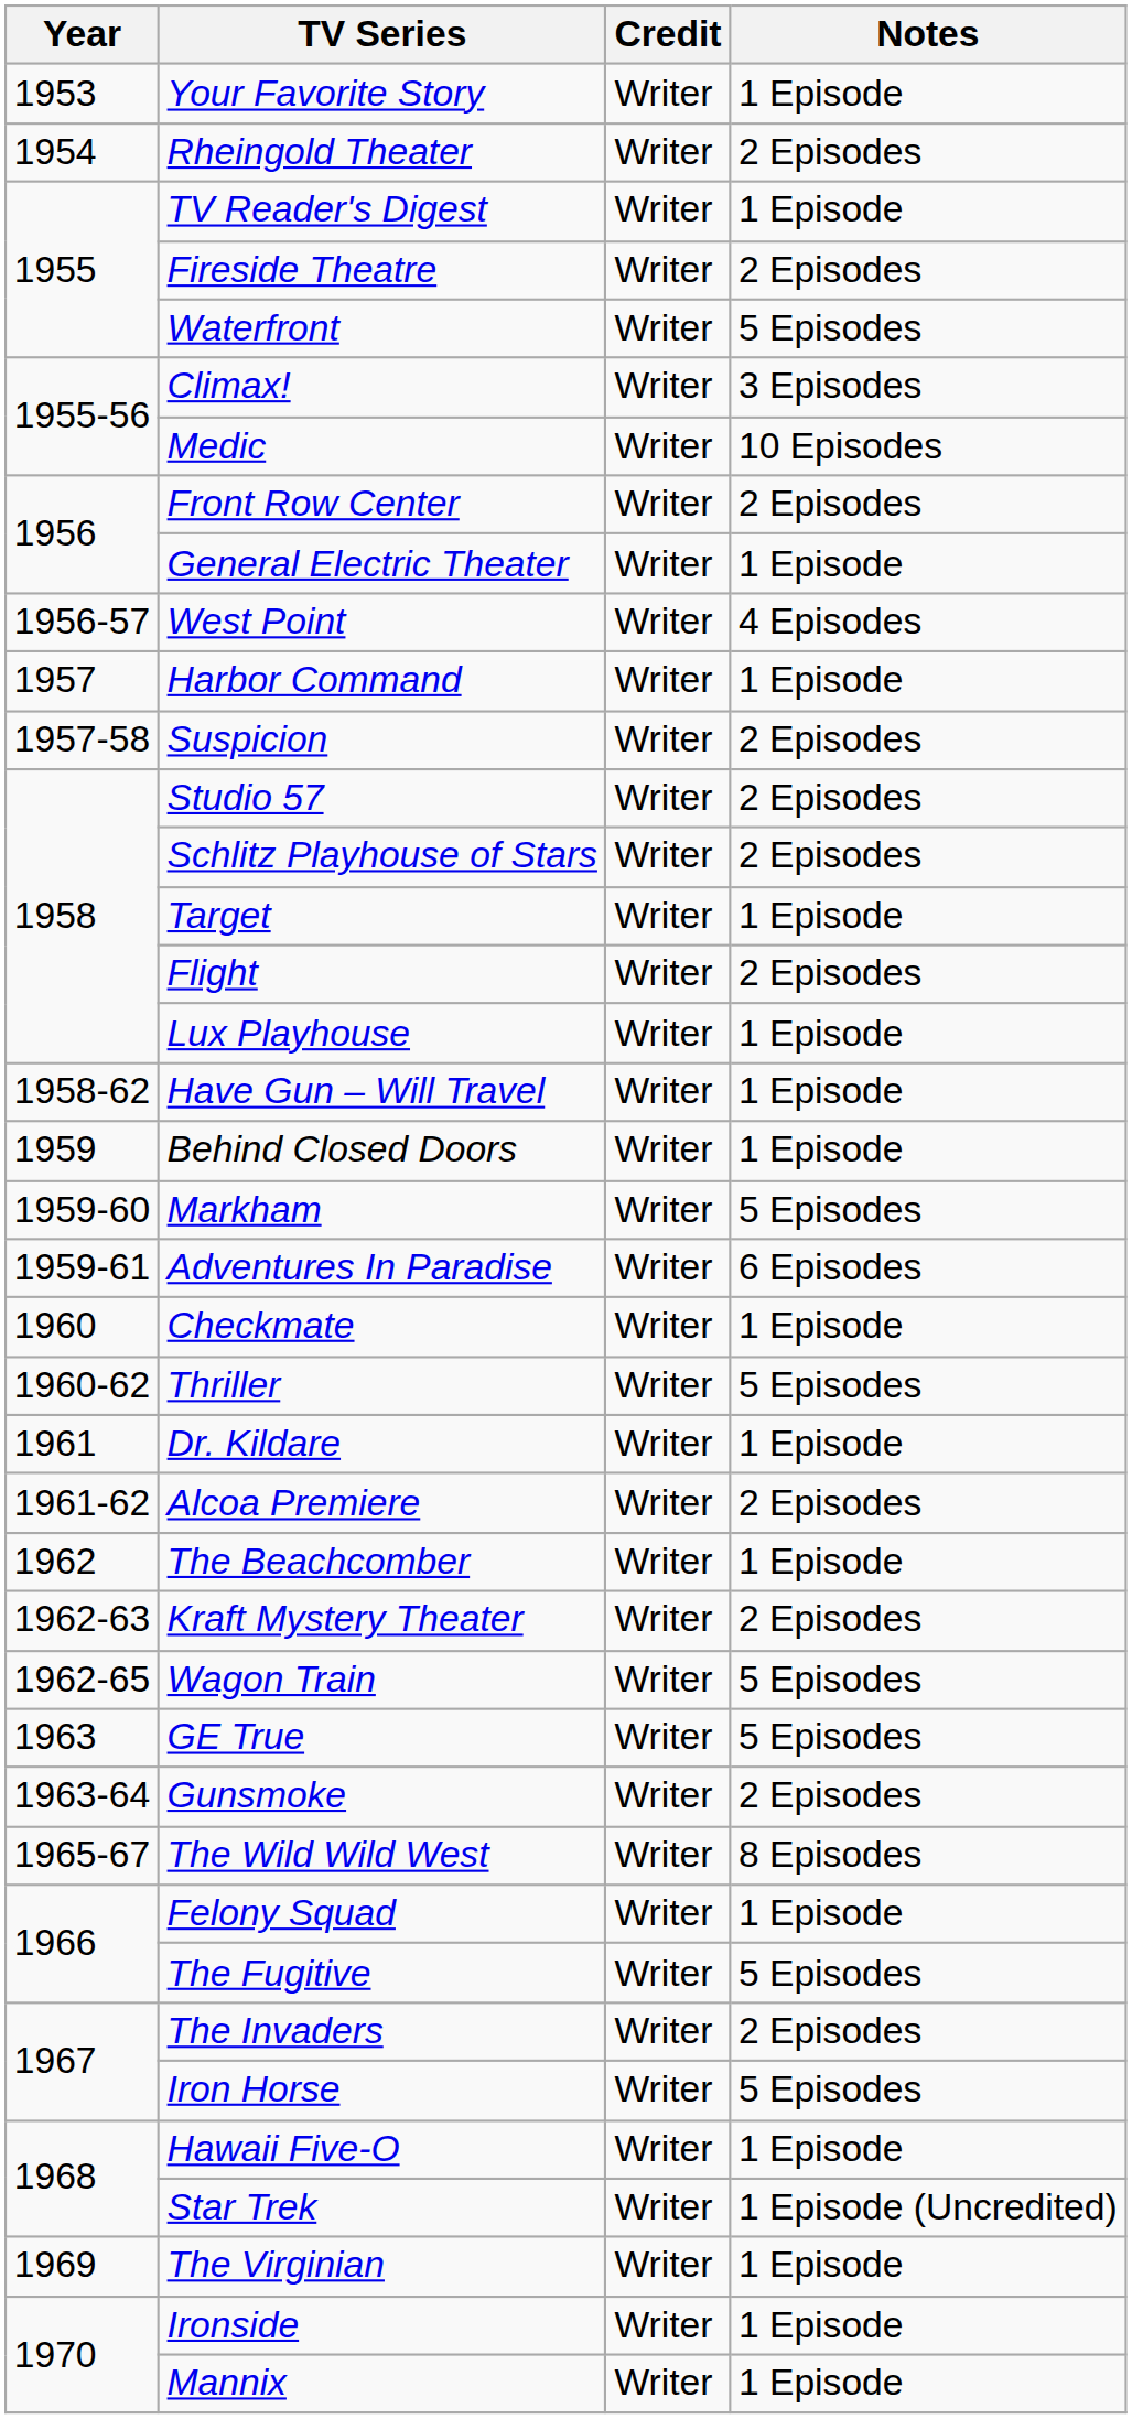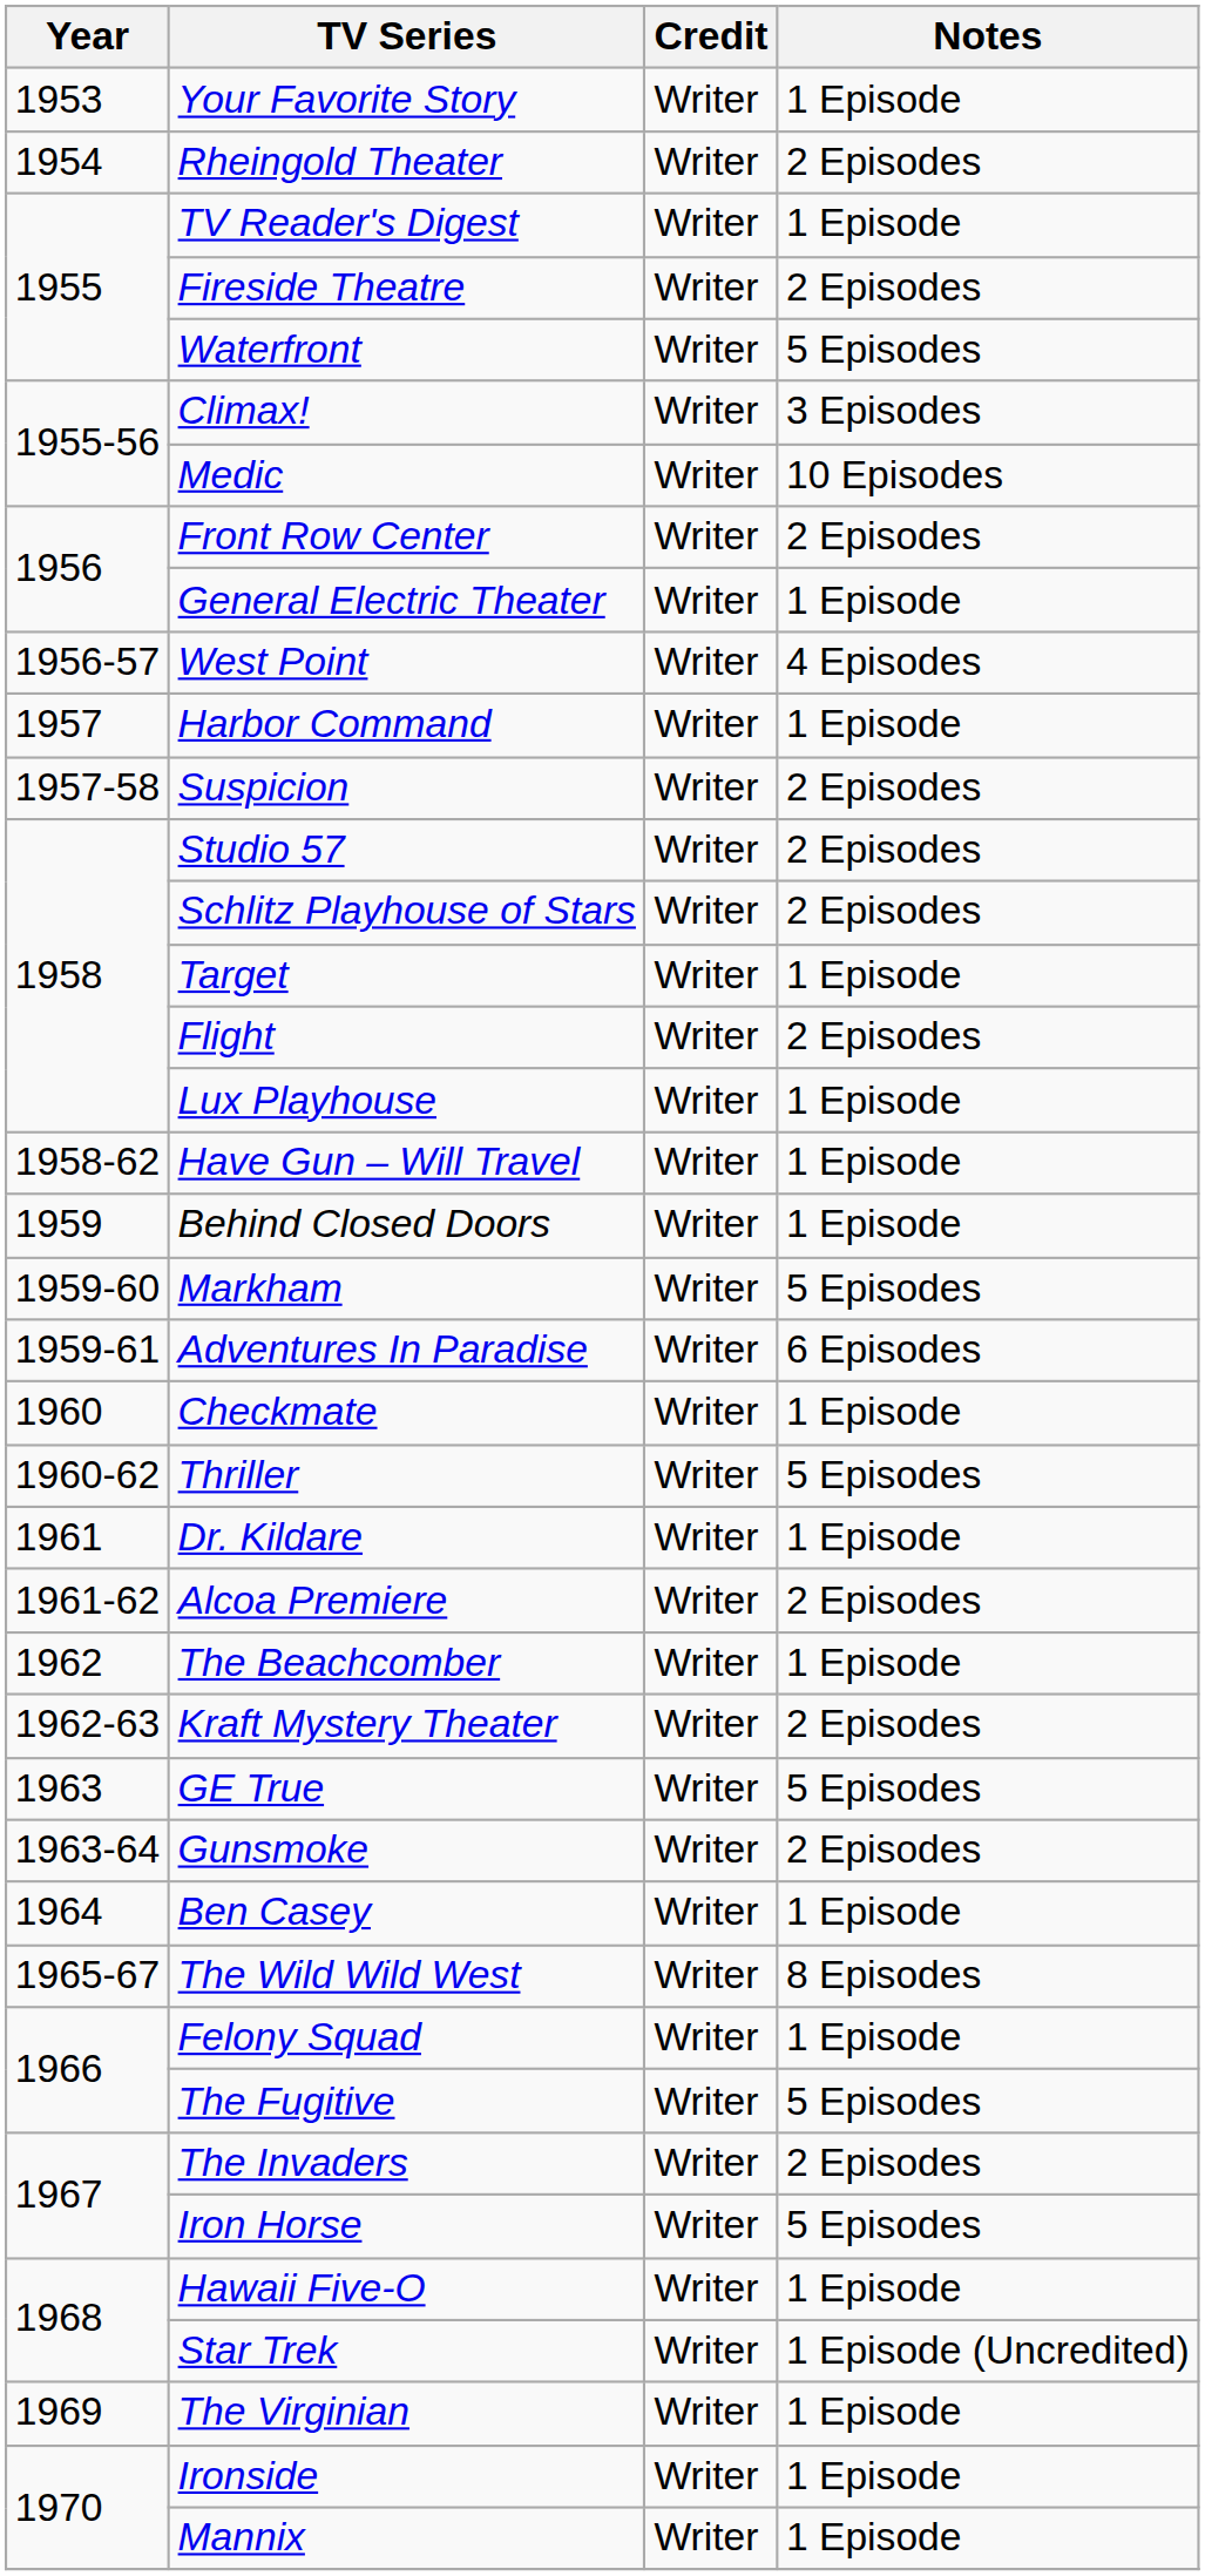 <table class="wikitable">
 <tr>
 <th>Year</th>
 <th>TV Series</th>
 <th>Credit</th>
 <th>Notes</th>
 </tr>
 <tr>
 <td>1953</td>
 <td><em><a href='#'>Your Favorite Story</a></em></td>
 <td>Writer</td>
 <td>1 Episode</td>
 </tr>
 <tr>
 <td>1954</td>
 <td><em><a href='#'>Rheingold Theater</a></em></td>
 <td>Writer</td>
 <td>2 Episodes</td>
 </tr>
 <tr>
 <td rowspan=3>1955</td>
 <td><em><a href='#'>TV Reader's Digest</a></em></td>
 <td>Writer</td>
 <td>1 Episode</td>
 </tr>
 <tr>
 <td><em><a href='#'>Fireside Theatre</a></em></td>
 <td>Writer</td>
 <td>2 Episodes</td>
 </tr>
 <tr>
 <td><em><a href='#'>Waterfront</a></em></td>
 <td>Writer</td>
 <td>5 Episodes</td>
 </tr>
 <tr>
 <td rowspan=2>1955-56</td>
 <td><em><a href='#'>Climax!</a></em></td>
 <td>Writer</td>
 <td>3 Episodes</td>
 </tr>
 <tr>
 <td><em><a href='#'>Medic</a></em></td>
 <td>Writer</td>
 <td>10 Episodes</td>
 </tr>
 <tr>
 <td rowspan=2>1956</td>
 <td><em><a href='#'>Front Row Center</a></em></td>
 <td>Writer</td>
 <td>2 Episodes</td>
 </tr>
 <tr>
 <td><em><a href='#'>General Electric Theater</a></em></td>
 <td>Writer</td>
 <td>1 Episode</td>
 </tr>
 <tr>
 <td>1956-57</td>
 <td><em><a href='#'>West Point</a></em></td>
 <td>Writer</td>
 <td>4 Episodes</td>
 </tr>
 <tr>
 <td>1957</td>
 <td><em><a href='#'>Harbor Command</a></em></td>
 <td>Writer</td>
 <td>1 Episode</td>
 </tr>
 <tr>
 <td>1957-58</td>
 <td><em><a href='#'>Suspicion</a></em></td>
 <td>Writer</td>
 <td>2 Episodes</td>
 </tr>
 <tr>
 <td rowspan=5>1958</td>
 <td><em><a href='#'>Studio 57</a></em></td>
 <td>Writer</td>
 <td>2 Episodes</td>
 </tr>
 <tr>
 <td><em><a href='#'>Schlitz Playhouse of Stars</a></em></td>
 <td>Writer</td>
 <td>2 Episodes</td>
 </tr>
 <tr>
 <td><em><a href='#'>Target</a></em></td>
 <td>Writer</td>
 <td>1 Episode</td>
 </tr>
 <tr>
 <td><em><a href='#'>Flight</a></em></td>
 <td>Writer</td>
 <td>2 Episodes</td>
 </tr>
 <tr>
 <td><em><a href='#'>Lux Playhouse</a></em></td>
 <td>Writer</td>
 <td>1 Episode</td>
 </tr>
 <tr>
 <td>1958-62</td>
 <td><em><a href='#'>Have Gun – Will Travel</a></em></td>
 <td>Writer</td>
 <td>1 Episode</td>
 </tr>
 <tr>
 <td>1959</td>
 <td><em>Behind Closed Doors</em></td>
 <td>Writer</td>
 <td>1 Episode</td>
 </tr>
 <tr>
 <td>1959-60</td>
 <td><em><a href='#'>Markham</a></em></td>
 <td>Writer</td>
 <td>5 Episodes</td>
 </tr>
 <tr>
 <td>1959-61</td>
 <td><em><a href='#'>Adventures In Paradise</a></em></td>
 <td>Writer</td>
 <td>6 Episodes</td>
 </tr>
 <tr>
 <td>1960</td>
 <td><em><a href='#'>Checkmate</a></em></td>
 <td>Writer</td>
 <td>1 Episode</td>
 </tr>
 <tr>
 <td>1960-62</td>
 <td><em><a href='#'>Thriller</a></em></td>
 <td>Writer</td>
 <td>5 Episodes</td>
 </tr>
 <tr>
 <td>1961</td>
 <td><em><a href='#'>Dr. Kildare</a></em></td>
 <td>Writer</td>
 <td>1 Episode</td>
 </tr>
 <tr>
 <td>1961-62</td>
 <td><em><a href='#'>Alcoa Premiere</a></em></td>
 <td>Writer</td>
 <td>2 Episodes</td>
 </tr>
 <tr>
 <td>1962</td>
 <td><em><a href='#'>The Beachcomber</a></em></td>
 <td>Writer</td>
 <td>1 Episode</td>
 </tr>
 <tr>
 <td>1962-63</td>
 <td><em><a href='#'>Kraft Mystery Theater</a></em></td>
 <td>Writer</td>
 <td>2 Episodes</td>
 </tr>
 <tr>
-<td>1962-65</td>
-<td><em><a href='#'>Wagon Train</a></em></td>
-<td>Writer</td>
-<td>5 Episodes</td>
-</tr>
-<tr>
 <td>1963</td>
 <td><em><a href='#'>GE True</a></em></td>
 <td>Writer</td>
 <td>5 Episodes</td>
 </tr>
 <tr>
 <td>1963-64</td>
 <td><em><a href='#'>Gunsmoke</a></em></td>
 <td>Writer</td>
 <td>2 Episodes</td>
+</tr>
+<tr>
+<td>1964</td>
+<td><em><a href='#'>Ben Casey</a></em></td>
+<td>Writer</td>
+<td>1 Episode</td>
 </tr>
 <tr>
 <td>1965-67</td>
 <td><em><a href='#'>The Wild Wild West</a></em></td>
 <td>Writer</td>
 <td>8 Episodes</td>
 </tr>
 <tr>
 <td rowspan=2>1966</td>
 <td><em><a href='#'>Felony Squad</a></em></td>
 <td>Writer</td>
 <td>1 Episode</td>
 </tr>
 <tr>
 <td><em><a href='#'>The Fugitive</a></em></td>
 <td>Writer</td>
 <td>5 Episodes</td>
 </tr>
 <tr>
 <td rowspan=2>1967</td>
 <td><em><a href='#'>The Invaders</a></em></td>
 <td>Writer</td>
 <td>2 Episodes</td>
 </tr>
 <tr>
 <td><em><a href='#'>Iron Horse</a></em></td>
 <td>Writer</td>
 <td>5 Episodes</td>
 </tr>
 <tr>
 <td rowspan=2>1968</td>
 <td><em><a href='#'>Hawaii Five-O</a></em></td>
 <td>Writer</td>
 <td>1 Episode</td>
 </tr>
 <tr>
 <td><em><a href='#'>Star Trek</a></em></td>
 <td>Writer</td>
 <td>1 Episode (Uncredited)</td>
 </tr>
 <tr>
 <td>1969</td>
 <td><em><a href='#'>The Virginian</a></em></td>
 <td>Writer</td>
 <td>1 Episode</td>
 </tr>
 <tr>
 <td rowspan=2>1970</td>
 <td><em><a href='#'>Ironside</a></em></td>
 <td>Writer</td>
 <td>1 Episode</td>
 </tr>
 <tr>
 <td><em><a href='#'>Mannix</a></em></td>
 <td>Writer</td>
 <td>1 Episode</td>
 </tr>
 <tr>
 </tr>
 </table>
